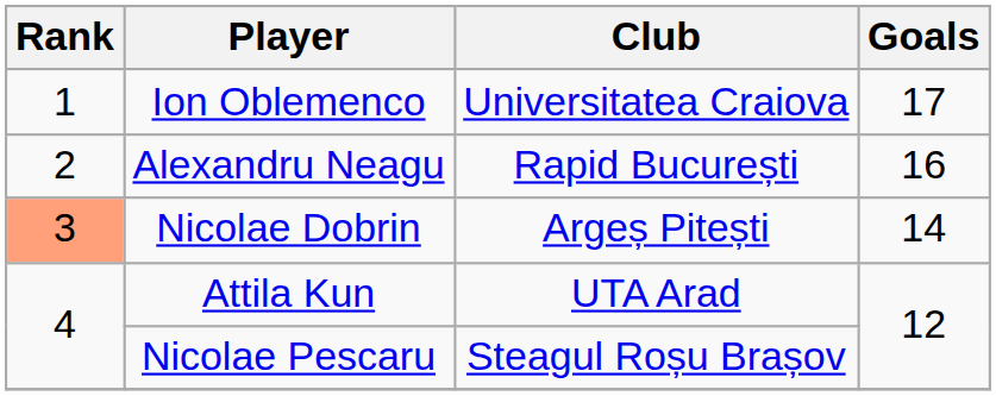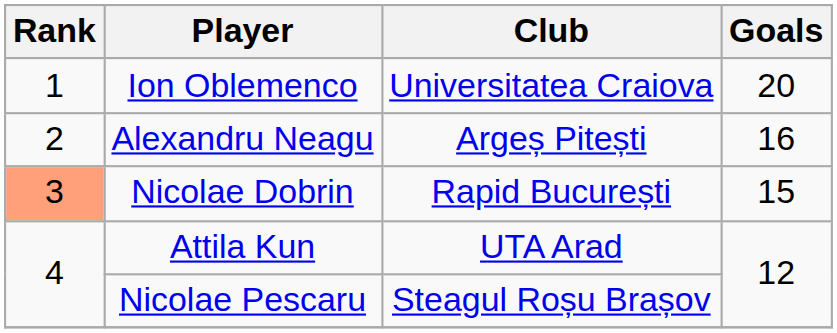 <table class="wikitable sortable" style="text-align:center">
 <tr>
 <th>Rank</th>
 <th>Player</th>
 <th>Club</th>
 <th>Goals</th>
 </tr>
 <tr>
 <td rowspan=1 align=center>1</td>
 <td><a href='#'>Ion Oblemenco</a></td>
 <td><a href='#'>Universitatea Craiova</a></td>
-<td rowspan=1 align=center>17</td>
+<td rowspan=1 align=center>20</td>
 </tr>
 <tr>
 <td rowspan=1 align=center>2</td>
 <td><a href='#'>Alexandru Neagu</a></td>
-<td><a href='#'>Rapid București</a></td>
+<td><a href='#'>Argeș Pitești</a></td>
 <td rowspan=1 align=center>16</td>
 </tr>
 <tr>
 <td rowspan=1 align=center style="background: lightsalmon;">3</td>
 <td><a href='#'>Nicolae Dobrin</a></td>
-<td><a href='#'>Argeș Pitești</a></td>
-<td rowspan=1 align=center>14</td>
+<td><a href='#'>Rapid București</a></td>
+<td rowspan=1 align=center>15</td>
 </tr>
 <tr>
 <td rowspan=2 align=center>4</td>
 <td><a href='#'>Attila Kun</a></td>
 <td><a href='#'>UTA Arad</a></td>
 <td rowspan=2 align=center>12</td>
 </tr>
 <tr>
 <td><a href='#'>Nicolae Pescaru</a></td>
 <td><a href='#'>Steagul Roșu Brașov</a></td>
 </tr>
 <tr>
 </tr>
 </table>
